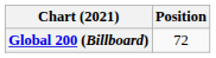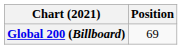 <table class="wikitable plainrowheaders" style="text-align:center">
 <tr>
 <th scope="col">Chart (2021)</th>
 <th scope="col">Position</th>
 </tr>
 <tr>
 <th scope="row"><a href='#'>Global 200</a> (<em>Billboard</em>)</th>
-<td>72</td>
+<td>69</td>
 </tr>
 </table>
